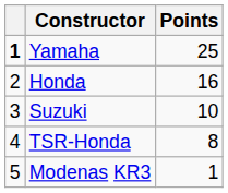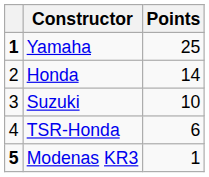 <table class="wikitable" style="font-size: 95%;">
 <tr>
 <th></th>
 <th>Constructor</th>
 <th>Points</th>
 </tr>
 <tr>
 <td align=center><strong>1</strong></td>
 <td> <a href='#'>Yamaha</a></td>
 <td align=right>25</td>
 </tr>
 <tr>
 <td align=center>2</td>
 <td> <a href='#'>Honda</a></td>
-<td align=right>16</td>
+<td align=right>14</td>
 </tr>
 <tr>
 <td align=center>3</td>
 <td> <a href='#'>Suzuki</a></td>
 <td align=right>10</td>
 </tr>
 <tr>
 <td align=center>4</td>
 <td> <a href='#'>TSR-Honda</a></td>
-<td align=right>8</td>
+<td align=right>6</td>
 </tr>
 <tr>
-<td align=center>5</td>
+<td align=center><strong>5</strong></td>
 <td> <a href='#'>Modenas</a> <a href='#'>KR3</a></td>
 <td align=right>1</td>
 </tr>
 </table>
